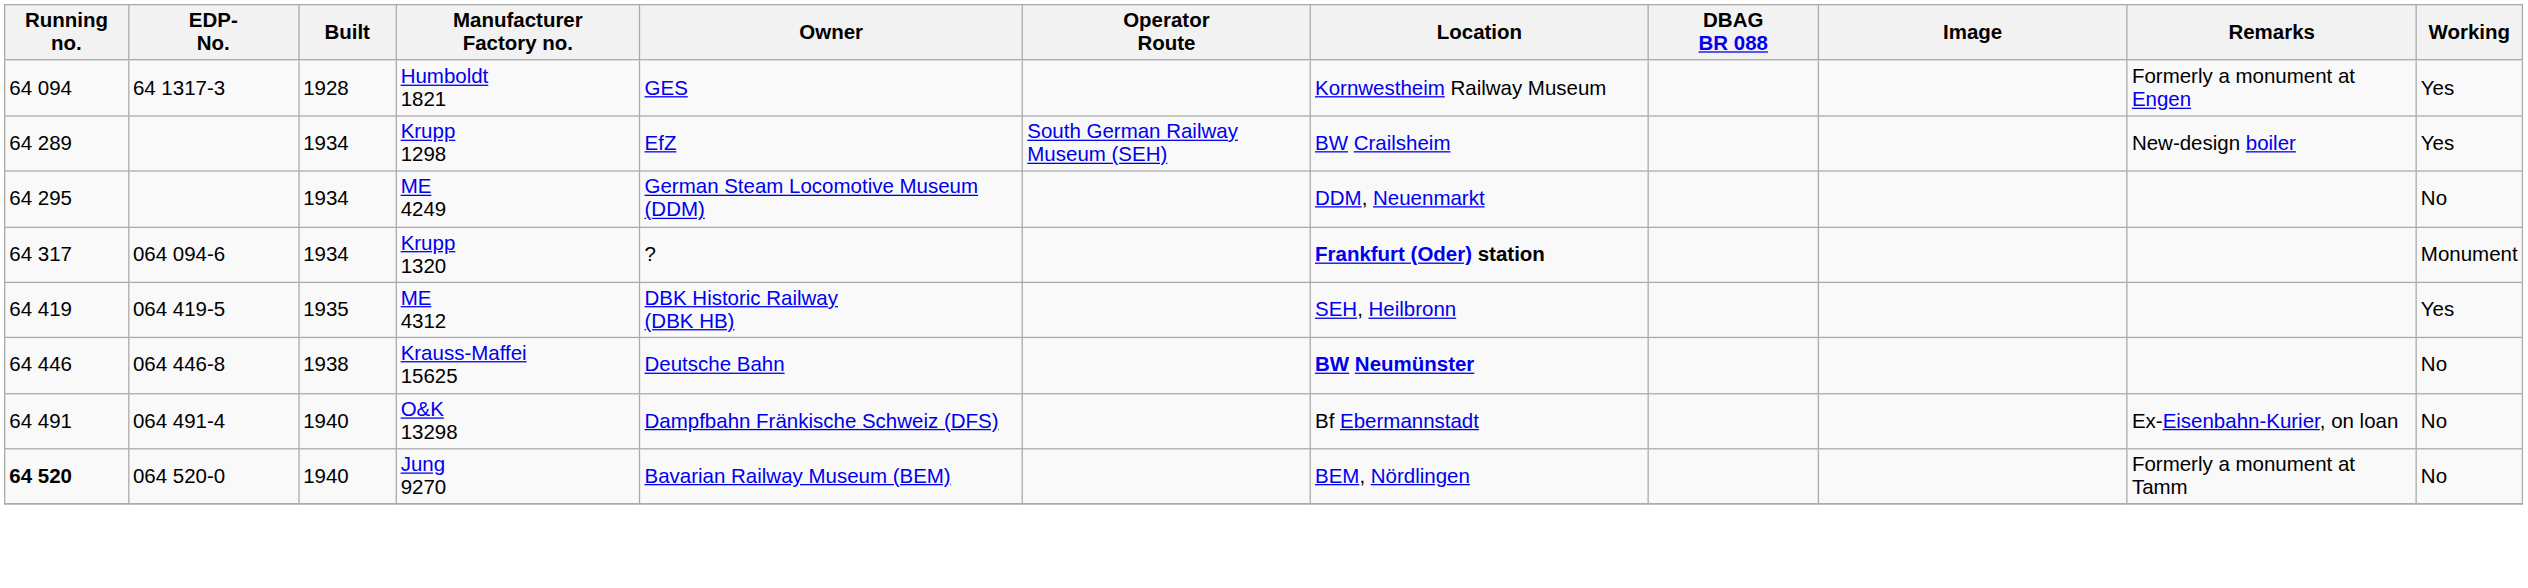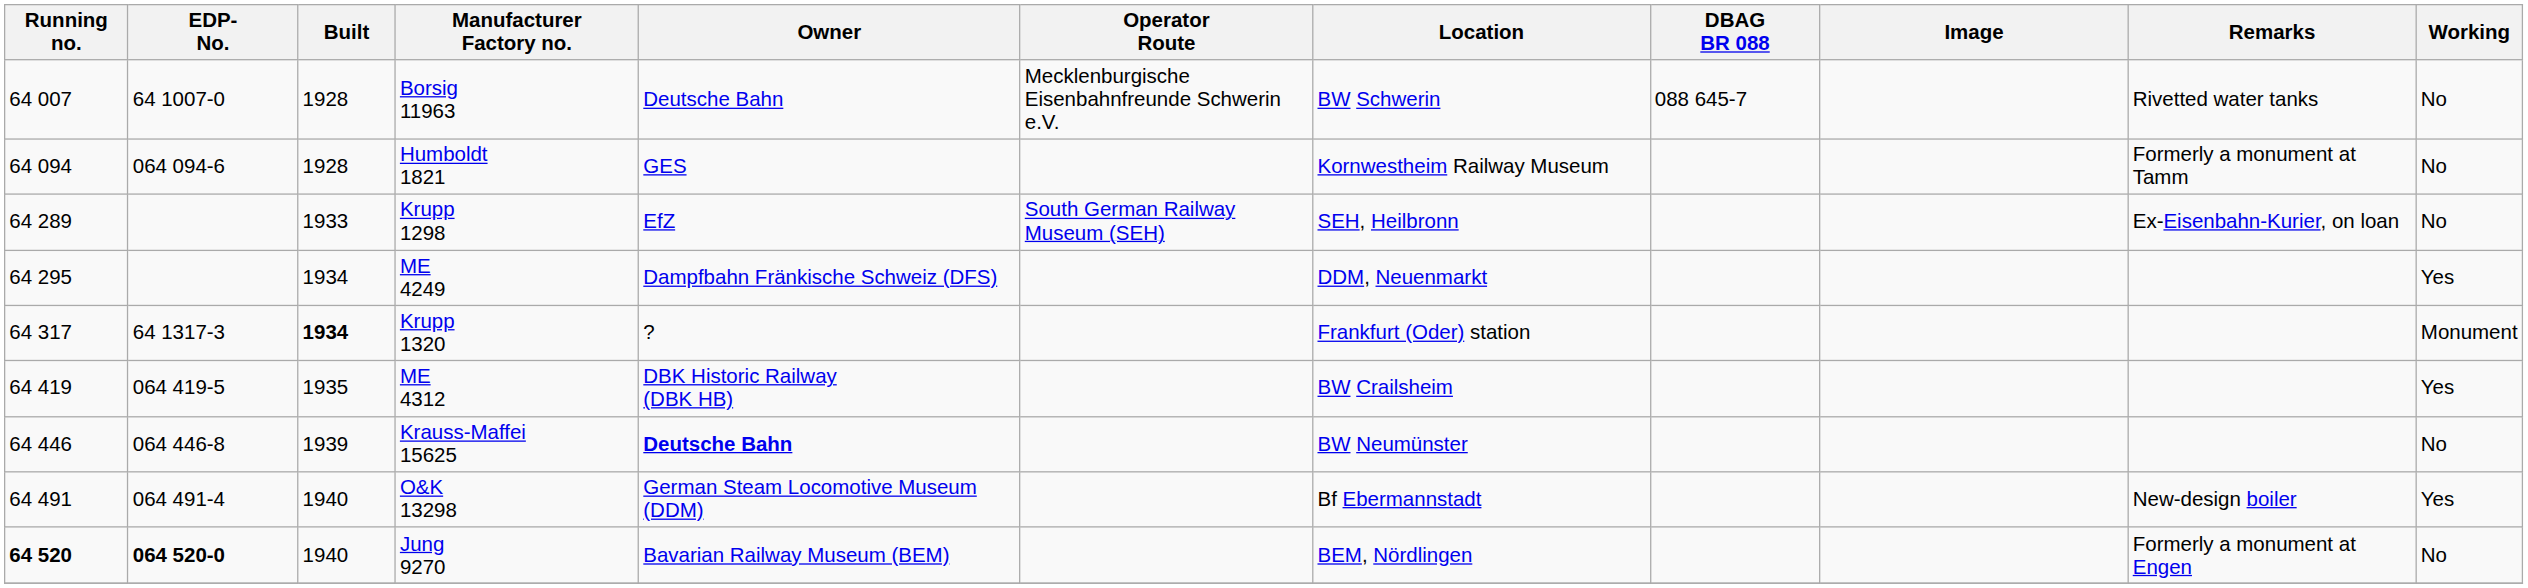 <table class="wikitable" style="width="100%"; border:solid 1px #AAAAAA; background:#e3e3e3;">
 <tr>
 <th width="5%">Running<br>no.</th>
 <th width="7%">EDP-<br>No.</th>
 <th width="4%">Built</th>
 <th width="10%">Manufacturer<br>Factory no.</th>
 <th width="16%">Owner</th>
 <th width="12%">Operator<br>Route</th>
 <th width="14%">Location</th>
 <th width="7%">DBAG<br><a href='#'>BR 088</a></th>
 <th width="13%">Image</th>
 <th width="19%">Remarks</th>
 <th width="8%">Working</th>
 </tr>
 <tr>
+<td>64 007</td>
+<td>64 1007-0</td>
+<td>1928</td>
+<td><a href='#'>Borsig</a><br>11963</td>
+<td><a href='#'>Deutsche Bahn</a></td>
+<td>Mecklenburgische Eisenbahnfreunde Schwerin e.V.</td>
+<td><a href='#'>BW</a> <a href='#'>Schwerin</a></td>
+<td>088 645-7</td>
+<td></td>
+<td>Rivetted water tanks</td>
+<td>No</td>
+</tr>
+<tr>
 <td>64 094</td>
-<td>64 1317-3</td>
+<td>064 094-6</td>
 <td>1928</td>
 <td><a href='#'>Humboldt</a><br>1821</td>
 <td><a href='#'>GES</a></td>
 <td></td>
 <td><a href='#'>Kornwestheim</a> Railway Museum</td>
 <td></td>
 <td></td>
-<td>Formerly a monument at <a href='#'>Engen</a></td>
-<td>Yes</td>
+<td>Formerly a monument at Tamm</td>
+<td>No</td>
 </tr>
 <tr>
 <td>64 289</td>
 <td></td>
-<td>1934</td>
+<td>1933</td>
 <td><a href='#'>Krupp</a><br>1298</td>
 <td><a href='#'>EfZ</a></td>
 <td><a href='#'>South German Railway Museum (SEH)</a></td>
-<td><a href='#'>BW</a> <a href='#'>Crailsheim</a></td>
+<td><a href='#'>SEH</a>, <a href='#'>Heilbronn</a></td>
 <td></td>
 <td></td>
-<td>New-design <a href='#'>boiler</a></td>
-<td>Yes</td>
+<td>Ex-<a href='#'>Eisenbahn-Kurier</a>, on loan</td>
+<td>No</td>
 </tr>
 <tr>
 <td>64 295</td>
 <td></td>
 <td>1934</td>
 <td><a href='#'>ME</a><br>4249</td>
-<td><a href='#'>German Steam Locomotive Museum (DDM)</a></td>
+<td><a href='#'>Dampfbahn Fränkische Schweiz (DFS)</a></td>
 <td></td>
 <td><a href='#'>DDM</a>, <a href='#'>Neuenmarkt</a></td>
 <td></td>
 <td></td>
 <td></td>
-<td>No</td>
+<td>Yes</td>
 </tr>
 <tr>
 <td>64 317</td>
-<td>064 094-6</td>
-<td>1934</td>
+<td>64 1317-3</td>
+<td><strong>1934</strong></td>
 <td><a href='#'>Krupp</a><br>1320</td>
 <td>?</td>
 <td></td>
-<td><strong><a href='#'>Frankfurt (Oder)</a> station</strong></td>
+<td><a href='#'>Frankfurt (Oder)</a> station</td>
 <td></td>
 <td></td>
 <td></td>
 <td>Monument</td>
 </tr>
 <tr>
 <td>64 419</td>
 <td>064 419-5</td>
 <td>1935</td>
 <td><a href='#'>ME</a><br>4312</td>
 <td><a href='#'>DBK Historic Railway<br> (DBK HB)</a></td>
 <td></td>
-<td><a href='#'>SEH</a>, <a href='#'>Heilbronn</a></td>
+<td><a href='#'>BW</a> <a href='#'>Crailsheim</a></td>
 <td></td>
 <td></td>
 <td></td>
 <td>Yes</td>
 </tr>
 <tr>
 <td>64 446</td>
 <td>064 446-8</td>
-<td>1938</td>
+<td>1939</td>
 <td><a href='#'>Krauss-Maffei</a><br>15625</td>
-<td><a href='#'>Deutsche Bahn</a></td>
+<td><strong><a href='#'>Deutsche Bahn</a></strong></td>
 <td></td>
-<td><strong><a href='#'>BW</a> <a href='#'>Neumünster</a></strong></td>
+<td><a href='#'>BW</a> <a href='#'>Neumünster</a></td>
 <td></td>
 <td></td>
 <td></td>
 <td>No</td>
 </tr>
 <tr>
 <td>64 491</td>
 <td>064 491-4</td>
 <td>1940</td>
 <td><a href='#'>O&K</a><br>13298</td>
-<td><a href='#'>Dampfbahn Fränkische Schweiz (DFS)</a></td>
+<td><a href='#'>German Steam Locomotive Museum (DDM)</a></td>
 <td></td>
 <td>Bf <a href='#'>Ebermannstadt</a></td>
 <td></td>
 <td></td>
-<td>Ex-<a href='#'>Eisenbahn-Kurier</a>, on loan</td>
-<td>No</td>
+<td>New-design <a href='#'>boiler</a></td>
+<td>Yes</td>
 </tr>
 <tr>
 <td><strong>64 520</strong></td>
-<td>064 520-0</td>
+<td><strong>064 520-0</strong></td>
 <td>1940</td>
 <td><a href='#'>Jung</a><br>9270</td>
 <td><a href='#'>Bavarian Railway Museum (BEM)</a></td>
 <td></td>
 <td><a href='#'>BEM</a>, <a href='#'>Nördlingen</a></td>
 <td></td>
 <td></td>
-<td>Formerly a monument at Tamm</td>
+<td>Formerly a monument at <a href='#'>Engen</a></td>
 <td>No</td>
 </tr>
 <tr>
 </tr>
 </table>
